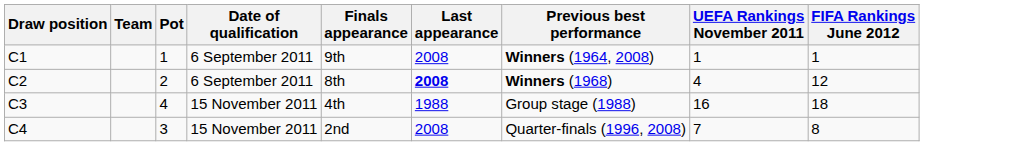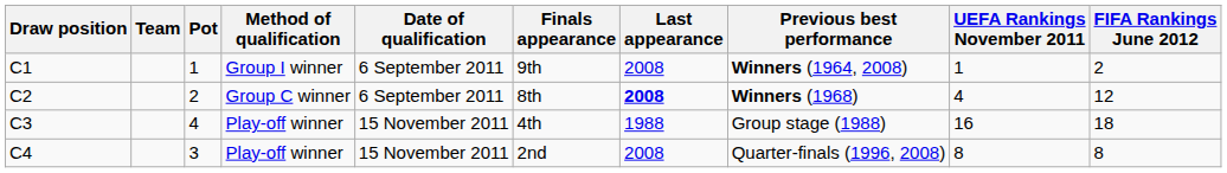 <table class="wikitable sortable">
 <tr>
 <th>Draw position</th>
 <th>Team</th>
 <th>Pot</th>
+<th>Method of<br>qualification</th>
 <th>Date of<br>qualification</th>
 <th data-sort-type="number">Finals<br>appearance</th>
 <th>Last<br>appearance</th>
 <th>Previous best<br>performance</th>
 <th><a href='#'>UEFA Rankings</a><br>November 2011</th>
 <th><a href='#'>FIFA Rankings</a><br>June 2012</th>
 </tr>
 <tr>
 <td>C1</td>
 <td style="white-space:nowrap"></td>
 <td>1</td>
+<td><a href='#'>Group I</a> winner</td>
 <td>6 September 2011</td>
 <td>9th</td>
 <td><a href='#'>2008</a></td>
 <td data-sort-value="1"><strong>Winners</strong> (<a href='#'>1964</a>, <a href='#'>2008</a>)</td>
 <td>1</td>
-<td>1</td>
+<td>2</td>
 </tr>
 <tr>
 <td>C2</td>
 <td style="white-space:nowrap"></td>
 <td>2</td>
+<td><a href='#'>Group C</a> winner</td>
 <td>6 September 2011</td>
 <td>8th</td>
 <td><strong><a href='#'>2008</a></strong></td>
 <td data-sort-value="1"><strong>Winners</strong> (<a href='#'>1968</a>)</td>
 <td>4</td>
 <td>12</td>
 </tr>
 <tr>
 <td>C3</td>
 <td style="white-space:nowrap"></td>
 <td>4</td>
+<td><a href='#'>Play-off</a> winner</td>
 <td>15 November 2011</td>
 <td>4th</td>
 <td><a href='#'>1988</a></td>
 <td data-sort-value="7">Group stage (<a href='#'>1988</a>)</td>
 <td>16</td>
 <td>18</td>
 </tr>
 <tr>
 <td>C4</td>
 <td style="white-space:nowrap"></td>
 <td>3</td>
+<td><a href='#'>Play-off</a> winner</td>
 <td>15 November 2011</td>
 <td>2nd</td>
 <td><a href='#'>2008</a></td>
 <td data-sort-value="5">Quarter-finals (<a href='#'>1996</a>, <a href='#'>2008</a>)</td>
-<td>7</td>
+<td>8</td>
 <td>8</td>
 </tr>
 </table>
